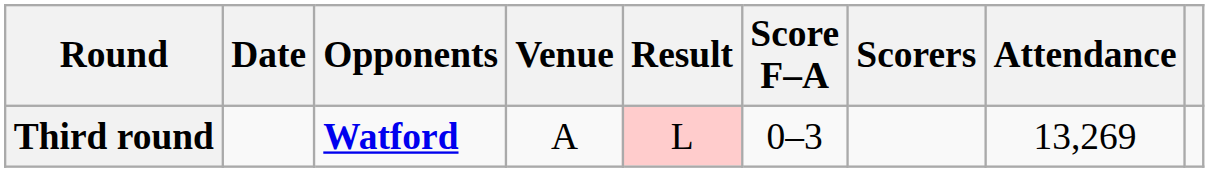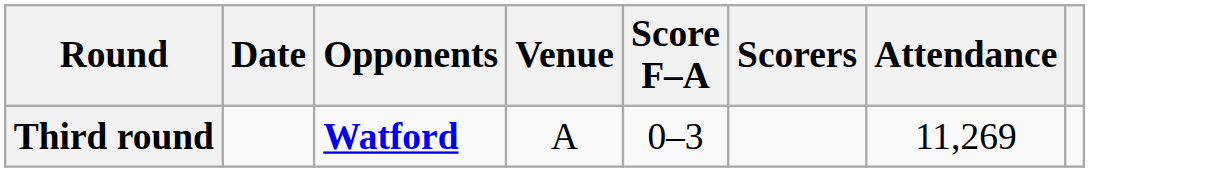 <table class="wikitable plainrowheaders sortable" style="text-align:center">
 <tr>
 <th scope="col">Round</th>
 <th scope="col">Date</th>
 <th scope="col">Opponents</th>
 <th scope="col">Venue</th>
-<th scope="col">Result</th>
 <th scope="col">Score<br>F–A</th>
 <th scope="col" class="unsortable">Scorers</th>
 <th scope="col">Attendance</th>
 <th scope=col class=unsortable></th>
 </tr>
 <tr>
 <th scope="row">Third round</th>
 <td align="left"></td>
 <td align="left"><strong><a href='#'>Watford</a></strong></td>
 <td>A</td>
-<td style="background-color:#FFCCCC">L</td>
 <td>0–3</td>
 <td align="left"></td>
-<td>13,269</td>
+<td>11,269</td>
 <td></td>
 </tr>
 </table>
